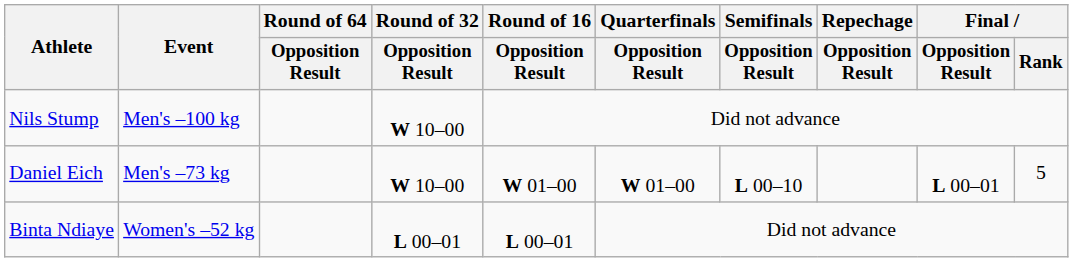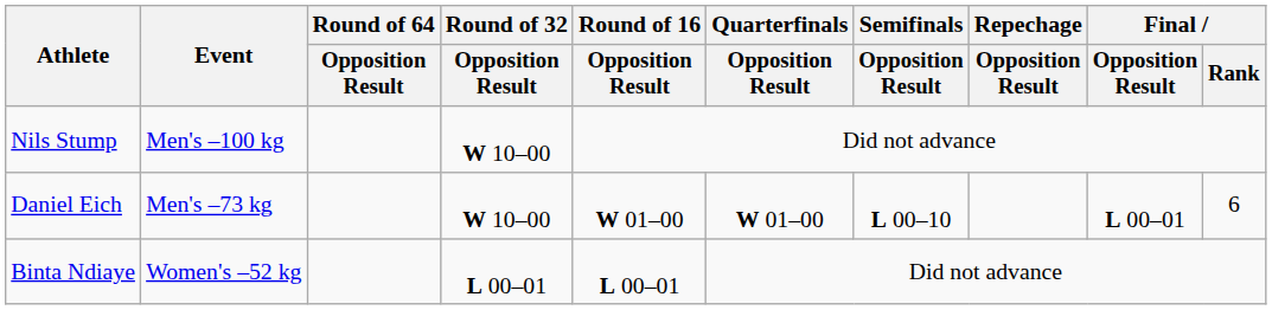 <table class="wikitable" style="font-size:90%">
 <tr>
 <th rowspan="2">Athlete</th>
 <th rowspan="2">Event</th>
 <th>Round of 64</th>
 <th>Round of 32</th>
 <th>Round of 16</th>
 <th>Quarterfinals</th>
 <th>Semifinals</th>
 <th>Repechage</th>
 <th colspan=2>Final / </th>
 </tr>
 <tr style="font-size:95%">
 <th>Opposition<br>Result</th>
 <th>Opposition<br>Result</th>
 <th>Opposition<br>Result</th>
 <th>Opposition<br>Result</th>
 <th>Opposition<br>Result</th>
 <th>Opposition<br>Result</th>
 <th>Opposition<br>Result</th>
 <th>Rank</th>
 </tr>
 <tr align=center>
 <td align=left><a href='#'>Nils Stump</a></td>
 <td align=left><a href='#'>Men's –100 kg</a></td>
 <td></td>
 <td><br><strong>W</strong> 10–00</td>
 <td colspan="6">Did not advance</td>
 </tr>
 <tr align=center>
 <td align=left><a href='#'>Daniel Eich</a></td>
 <td align=left><a href='#'>Men's –73 kg</a></td>
 <td></td>
 <td><br><strong>W</strong> 10–00</td>
 <td><br><strong>W</strong> 01–00</td>
 <td><br><strong>W</strong> 01–00</td>
 <td><br><strong>L</strong> 00–10</td>
 <td></td>
 <td><br><strong>L</strong> 00–01</td>
-<td>5</td>
+<td>6</td>
 </tr>
 <tr align=center>
 <td align=left><a href='#'>Binta Ndiaye</a></td>
 <td align=left><a href='#'>Women's –52 kg</a></td>
 <td></td>
 <td><br><strong>L</strong> 00–01</td>
 <td><br><strong>L</strong> 00–01</td>
 <td colspan="5">Did not advance</td>
 </tr>
 </table>
